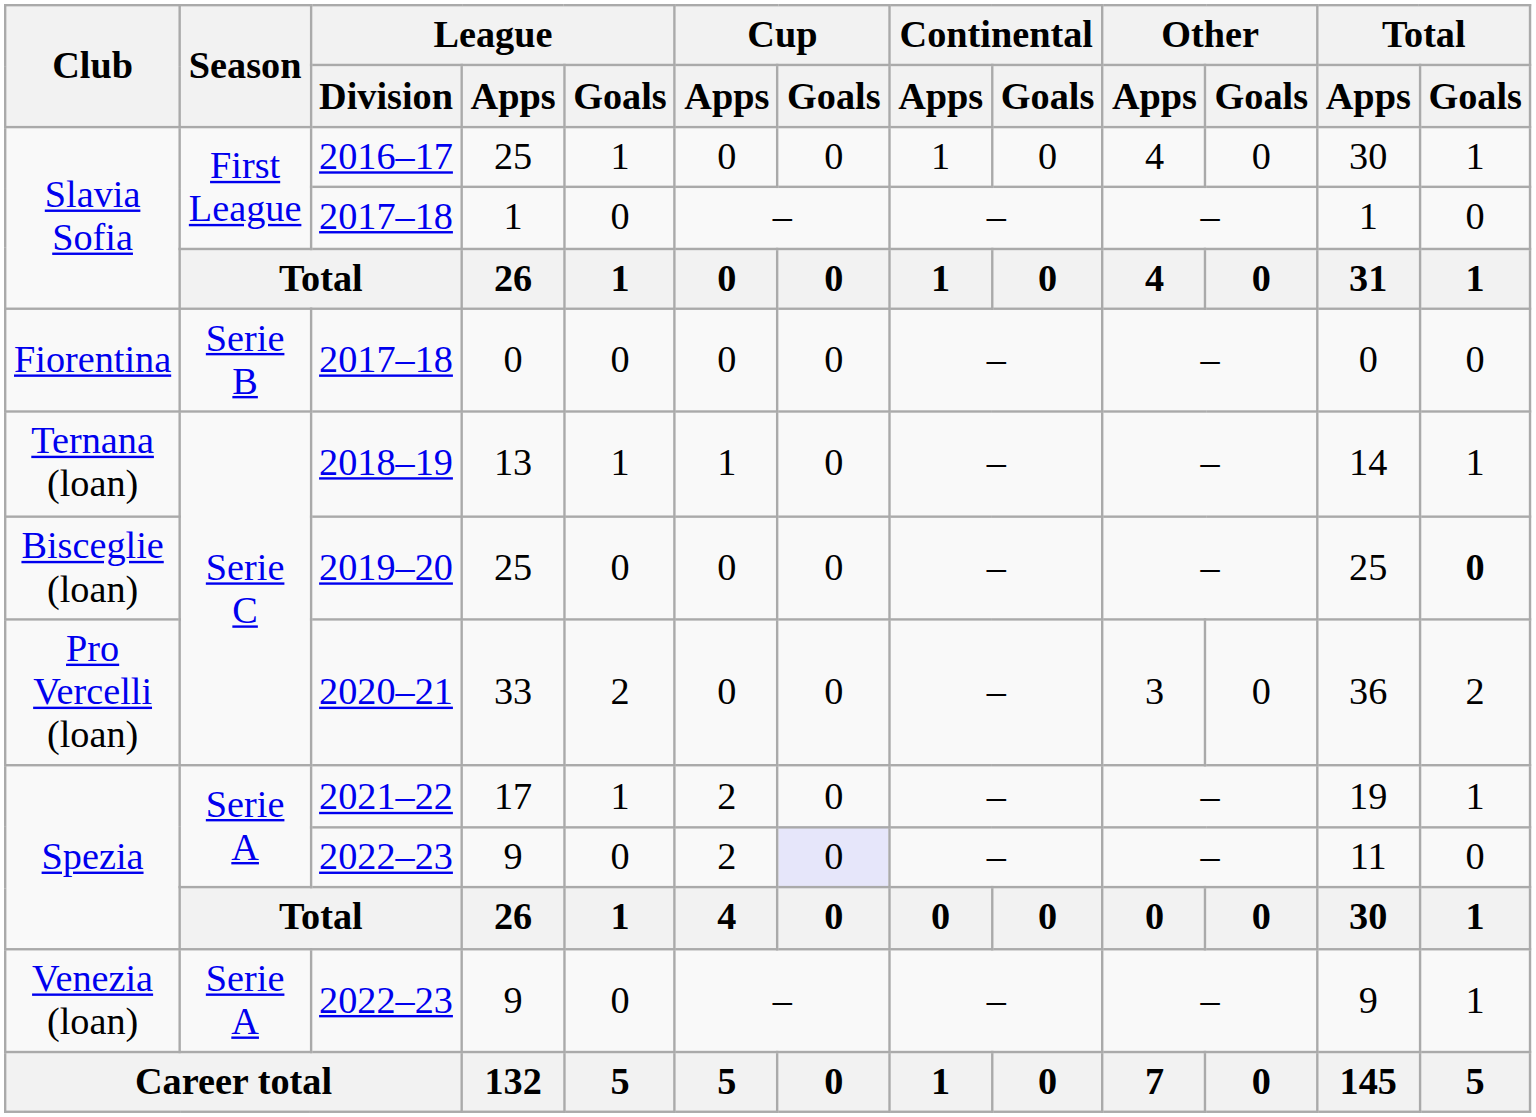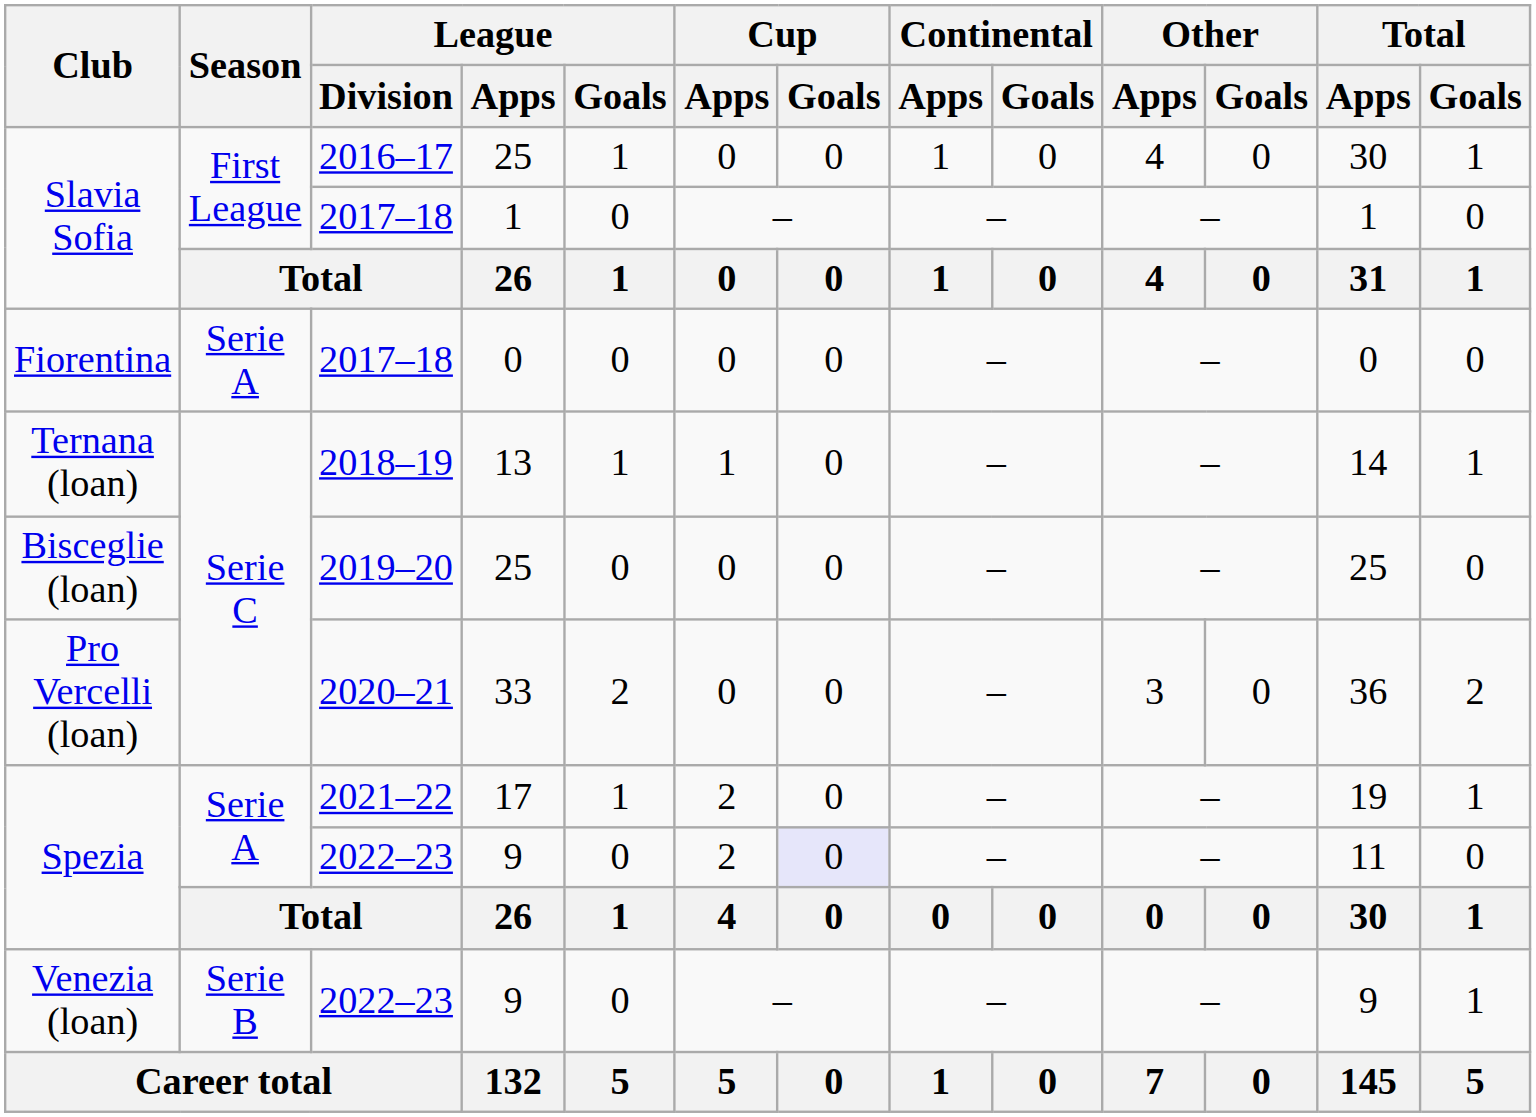 <table class="wikitable" style="text-align: center">
 <tr>
 <th rowspan=2>Club</th>
 <th rowspan=2>Season</th>
 <th colspan=3>League</th>
 <th colspan=2>Cup</th>
 <th colspan=2>Continental</th>
 <th colspan=2>Other</th>
 <th colspan=2>Total</th>
 </tr>
 <tr>
 <th>Division</th>
 <th>Apps</th>
 <th>Goals</th>
 <th>Apps</th>
 <th>Goals</th>
 <th>Apps</th>
 <th>Goals</th>
 <th>Apps</th>
 <th>Goals</th>
 <th>Apps</th>
 <th>Goals</th>
 </tr>
 <tr>
 <td rowspan=3><a href='#'>Slavia Sofia</a></td>
 <td rowspan=2><a href='#'>First League</a></td>
 <td><a href='#'>2016–17</a></td>
 <td>25</td>
 <td>1</td>
 <td>0</td>
 <td>0</td>
 <td>1</td>
 <td>0</td>
 <td>4</td>
 <td>0</td>
 <td>30</td>
 <td>1</td>
 </tr>
 <tr>
 <td><a href='#'>2017–18</a></td>
 <td>1</td>
 <td>0</td>
 <td colspan=2>–</td>
 <td colspan=2>–</td>
 <td colspan=2>–</td>
 <td>1</td>
 <td>0</td>
 </tr>
 <tr>
 <th colspan=2>Total</th>
 <th>26</th>
 <th>1</th>
 <th>0</th>
 <th>0</th>
 <th>1</th>
 <th>0</th>
 <th>4</th>
 <th>0</th>
 <th>31</th>
 <th>1</th>
 </tr>
 <tr>
 <td><a href='#'>Fiorentina</a></td>
-<td rowspan=1><a href='#'>Serie B</a></td>
+<td rowspan=1><a href='#'>Serie A</a></td>
 <td><a href='#'>2017–18</a></td>
 <td>0</td>
 <td>0</td>
 <td>0</td>
 <td>0</td>
 <td colspan=2>–</td>
 <td colspan=2>–</td>
 <td>0</td>
 <td>0</td>
 </tr>
 <tr>
 <td rowspan=1><a href='#'>Ternana</a> (loan)</td>
 <td rowspan=3><a href='#'>Serie C</a></td>
 <td><a href='#'>2018–19</a></td>
 <td>13</td>
 <td>1</td>
 <td>1</td>
 <td>0</td>
 <td colspan=2>–</td>
 <td colspan=2>–</td>
 <td>14</td>
 <td>1</td>
 </tr>
 <tr>
 <td rowspan=1><a href='#'>Bisceglie</a> (loan)</td>
 <td><a href='#'>2019–20</a></td>
 <td>25</td>
 <td>0</td>
 <td>0</td>
 <td>0</td>
 <td colspan=2>–</td>
 <td colspan=2>–</td>
 <td>25</td>
-<td><strong>0</strong></td>
+<td>0</td>
 </tr>
 <tr>
 <td rowspan=1><a href='#'>Pro Vercelli</a> (loan)</td>
 <td><a href='#'>2020–21</a></td>
 <td>33</td>
 <td>2</td>
 <td>0</td>
 <td>0</td>
 <td colspan=2>–</td>
 <td>3</td>
 <td>0</td>
 <td>36</td>
 <td>2</td>
 </tr>
 <tr>
 <td rowspan=3><a href='#'>Spezia</a></td>
 <td rowspan=2><a href='#'>Serie A</a></td>
 <td><a href='#'>2021–22</a></td>
 <td>17</td>
 <td>1</td>
 <td>2</td>
 <td>0</td>
 <td colspan=2>–</td>
 <td colspan=2>–</td>
 <td>19</td>
 <td>1</td>
 </tr>
 <tr>
 <td><a href='#'>2022–23</a></td>
 <td>9</td>
 <td>0</td>
 <td>2</td>
 <td style="background: lavender;">0</td>
 <td colspan=2>–</td>
 <td colspan=2>–</td>
 <td>11</td>
 <td>0</td>
 </tr>
 <tr>
 <th colspan=2>Total</th>
 <th>26</th>
 <th>1</th>
 <th>4</th>
 <th>0</th>
 <th>0</th>
 <th>0</th>
 <th>0</th>
 <th>0</th>
 <th>30</th>
 <th>1</th>
 </tr>
 <tr>
 <td><a href='#'>Venezia</a> (loan)</td>
-<td rowspan=1><a href='#'>Serie A</a></td>
+<td rowspan=1><a href='#'>Serie B</a></td>
 <td><a href='#'>2022–23</a></td>
 <td>9</td>
 <td>0</td>
 <td colspan=2>–</td>
 <td colspan=2>–</td>
 <td colspan=2>–</td>
 <td>9</td>
 <td>1</td>
 </tr>
 <tr>
 <th colspan=3>Career total</th>
 <th>132</th>
 <th>5</th>
 <th>5</th>
 <th>0</th>
 <th>1</th>
 <th>0</th>
 <th>7</th>
 <th>0</th>
 <th>145</th>
 <th>5</th>
 </tr>
 </table>
